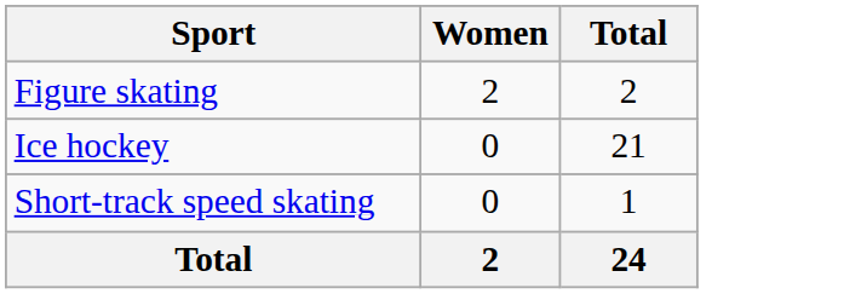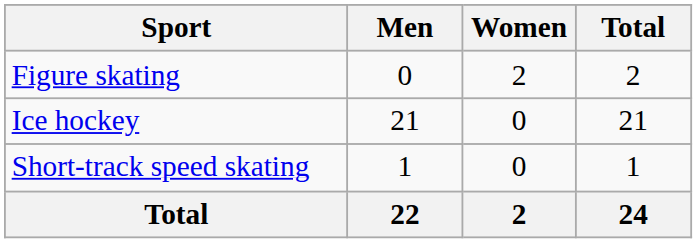 <table class="wikitable sortable" style="text-align:center;">
 <tr>
 <th width=180>Sport</th>
+<th width=55>Men</th>
 <th width=55>Women</th>
 <th width=55>Total</th>
 </tr>
 <tr>
 <td align=left><a href='#'>Figure skating</a></td>
+<td>0</td>
 <td>2</td>
 <td>2</td>
 </tr>
 <tr>
 <td align=left><a href='#'>Ice hockey</a></td>
+<td>21</td>
 <td>0</td>
 <td>21</td>
 </tr>
 <tr>
 <td align=left><a href='#'>Short-track speed skating</a></td>
+<td>1</td>
 <td>0</td>
 <td>1</td>
 </tr>
 <tr>
 <th>Total</th>
+<th>22</th>
 <th>2</th>
 <th>24</th>
 </tr>
 </table>
